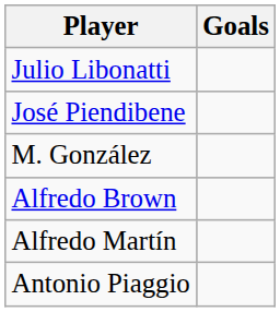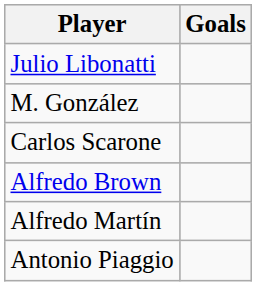 <table class="wikitable sortable" style="text-align:left">
 <tr>
 <th>Player</th>
 <th>Goals</th>
 </tr>
 <tr>
 <td> <a href='#'>Julio Libonatti</a></td>
 <td></td>
 </tr>
 <tr>
-<td> <a href='#'>José Piendibene</a></td>
+<td> M. González</td>
 <td></td>
 </tr>
 <tr>
-<td> M. González</td>
+<td> Carlos Scarone</td>
 <td></td>
 </tr>
 <tr>
 <td> <a href='#'>Alfredo Brown</a></td>
 <td></td>
 </tr>
 <tr>
 <td> Alfredo Martín</td>
 <td></td>
 </tr>
 <tr>
 <td> Antonio Piaggio</td>
 <td></td>
 </tr>
 </table>
